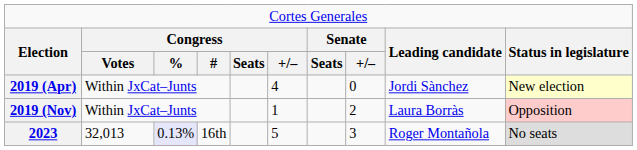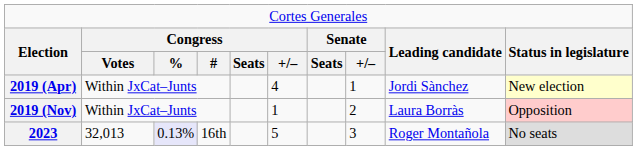 <table class="wikitable" style="font-size:95%; text-align:left;">
 <tr>
 <td colspan="10" align="center"><a href='#'>Cortes Generales</a></td>
 </tr>
 <tr>
 <th rowspan="2" width="75">Election</th>
 <th colspan="5">Congress</th>
 <th colspan="2">Senate</th>
 <th rowspan="2">Leading candidate</th>
 <th rowspan="2">Status in legislature</th>
 </tr>
 <tr>
 <th width="70">Votes</th>
 <th width="35">%</th>
 <th width="25">#</th>
 <th>Seats</th>
 <th width="35">+/–</th>
 <th>Seats</th>
 <th width="35">+/–</th>
 </tr>
 <tr>
 <th><a href='#'>2019 (Apr)</a></th>
 <td colspan="3">Within <a href='#'>JxCat–Junts</a></td>
 <td></td>
 <td>4</td>
 <td></td>
-<td>0</td>
+<td>1</td>
 <td><a href='#'>Jordi Sànchez</a></td>
 <td style="background:#ffc;">New election</td>
 </tr>
 <tr>
 <th><a href='#'>2019 (Nov)</a></th>
 <td colspan="3">Within <a href='#'>JxCat–Junts</a></td>
 <td></td>
 <td>1</td>
 <td></td>
 <td>2</td>
 <td><a href='#'>Laura Borràs</a></td>
 <td style="background:#fcc;">Opposition</td>
 </tr>
 <tr>
 <th><a href='#'>2023</a></th>
 <td>32,013</td>
 <td style="background: lavender;">0.13%</td>
 <td>16th</td>
 <td></td>
 <td>5</td>
 <td></td>
 <td>3</td>
 <td><a href='#'>Roger Montañola</a></td>
 <td style="background:#ddd;">No seats</td>
 </tr>
 </table>
